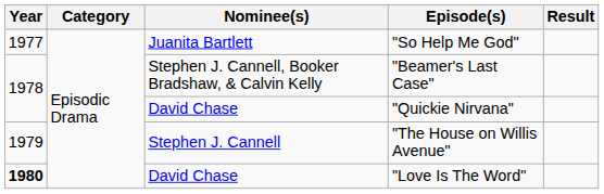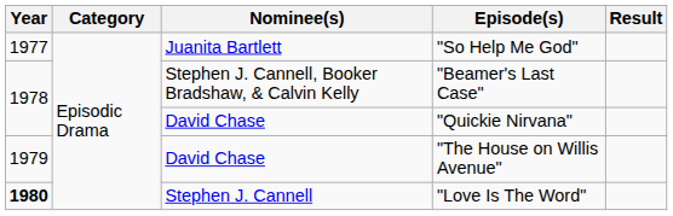 <table class="wikitable">
 <tr>
 <th>Year</th>
 <th>Category</th>
 <th>Nominee(s)</th>
 <th>Episode(s)</th>
 <th>Result</th>
 </tr>
 <tr>
 <td>1977</td>
 <td rowspan=5>Episodic Drama</td>
 <td><a href='#'>Juanita Bartlett</a></td>
 <td>"So Help Me God"</td>
 <td></td>
 </tr>
 <tr>
 <td rowspan=2>1978</td>
 <td>Stephen J. Cannell, Booker Bradshaw, & Calvin Kelly</td>
 <td>"Beamer's Last Case"</td>
 <td></td>
 </tr>
 <tr>
 <td><a href='#'>David Chase</a></td>
 <td>"Quickie Nirvana"</td>
 <td></td>
 </tr>
 <tr>
 <td>1979</td>
-<td><a href='#'>Stephen J. Cannell</a></td>
+<td><a href='#'>David Chase</a></td>
 <td>"The House on Willis Avenue"</td>
 <td></td>
 </tr>
 <tr>
 <td><strong>1980</strong></td>
-<td><a href='#'>David Chase</a></td>
+<td><a href='#'>Stephen J. Cannell</a></td>
 <td>"Love Is The Word"</td>
 <td></td>
 </tr>
 </table>
